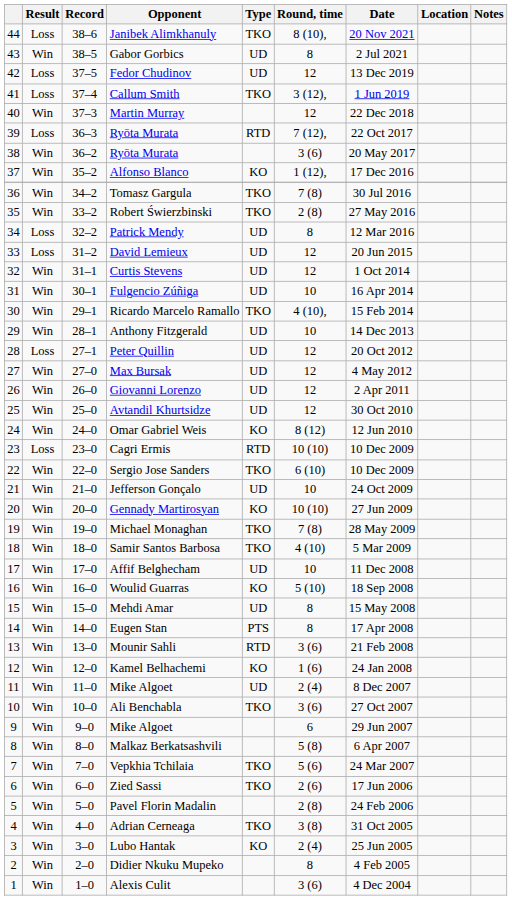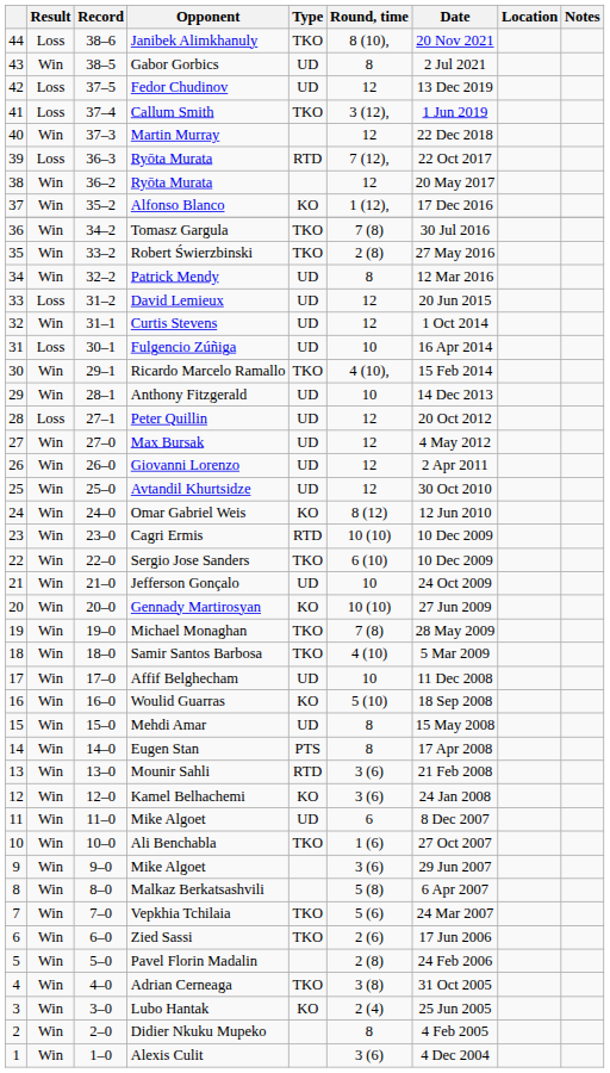 <table class="wikitable" style="text-align:center">
 <tr>
 <th></th>
 <th>Result</th>
 <th>Record</th>
 <th>Opponent</th>
 <th>Type</th>
 <th>Round, time</th>
 <th>Date</th>
 <th>Location</th>
 <th>Notes</th>
 </tr>
 <tr>
 <td>44</td>
 <td>Loss</td>
 <td>38–6</td>
 <td align=left><a href='#'>Janibek Alimkhanuly</a></td>
 <td>TKO</td>
 <td>8 (10), </td>
 <td><a href='#'>20 Nov 2021</a></td>
 <td style="text-align:left;"></td>
 <td align=left></td>
 </tr>
 <tr>
 <td>43</td>
 <td>Win</td>
 <td>38–5</td>
 <td align=left>Gabor Gorbics</td>
 <td>UD</td>
 <td>8</td>
 <td>2 Jul 2021</td>
 <td style="text-align:left;"></td>
 <td></td>
 </tr>
 <tr>
 <td>42</td>
 <td>Loss</td>
 <td>37–5</td>
 <td style="text-align:left;"><a href='#'>Fedor Chudinov</a></td>
 <td>UD</td>
 <td>12</td>
 <td>13 Dec 2019</td>
 <td style="text-align:left;"></td>
 <td style="text-align:left;"></td>
 </tr>
 <tr>
 <td>41</td>
 <td>Loss</td>
 <td>37–4</td>
 <td style="text-align:left;"><a href='#'>Callum Smith</a></td>
 <td>TKO</td>
 <td>3 (12), </td>
 <td><a href='#'>1 Jun 2019</a></td>
 <td style="text-align:left;"></td>
 <td style="text-align:left;"></td>
 </tr>
 <tr>
 <td>40</td>
 <td>Win</td>
 <td>37–3</td>
 <td style="text-align:left;"><a href='#'>Martin Murray</a></td>
 <td></td>
 <td>12</td>
 <td>22 Dec 2018</td>
 <td style="text-align:left;"></td>
 <td style="text-align:left;"></td>
 </tr>
 <tr>
 <td>39</td>
 <td>Loss</td>
 <td>36–3</td>
 <td style="text-align:left;"><a href='#'>Ryōta Murata</a></td>
 <td>RTD</td>
 <td>7 (12), </td>
 <td>22 Oct 2017</td>
 <td style="text-align:left;"></td>
 <td style="text-align:left;"></td>
 </tr>
 <tr>
 <td>38</td>
 <td>Win</td>
 <td>36–2</td>
 <td style="text-align:left;"><a href='#'>Ryōta Murata</a></td>
 <td></td>
-<td>3 (6)</td>
+<td>12</td>
 <td>20 May 2017</td>
 <td style="text-align:left;"></td>
 <td style="text-align:left;"></td>
 </tr>
 <tr>
 <td>37</td>
 <td>Win</td>
 <td>35–2</td>
 <td style="text-align:left;"><a href='#'>Alfonso Blanco</a></td>
 <td>KO</td>
 <td>1 (12), </td>
 <td>17 Dec 2016</td>
 <td style="text-align:left;"></td>
 <td style="text-align:left;"></td>
 </tr>
 <tr>
 </tr>
 <tr>
 <td>36</td>
 <td>Win</td>
 <td>34–2</td>
 <td style="text-align:left;">Tomasz Gargula</td>
 <td>TKO</td>
 <td>7 (8)</td>
 <td>30 Jul 2016</td>
 <td style="text-align:left;"></td>
 <td></td>
 </tr>
 <tr>
 <td>35</td>
 <td>Win</td>
 <td>33–2</td>
 <td style="text-align:left;">Robert Świerzbinski</td>
 <td>TKO</td>
 <td>2 (8)</td>
 <td>27 May 2016</td>
 <td style="text-align:left;"></td>
 <td></td>
 </tr>
 <tr>
 <td>34</td>
-<td>Loss</td>
+<td>Win</td>
 <td>32–2</td>
 <td style="text-align:left;"><a href='#'>Patrick Mendy</a></td>
 <td>UD</td>
 <td>8</td>
 <td>12 Mar 2016</td>
 <td style="text-align:left;"></td>
 <td></td>
 </tr>
 <tr>
 <td>33</td>
 <td>Loss</td>
 <td>31–2</td>
 <td style="text-align:left;"><a href='#'>David Lemieux</a></td>
 <td>UD</td>
 <td>12</td>
 <td>20 Jun 2015</td>
 <td style="text-align:left;"></td>
 <td style="text-align:left;"></td>
 </tr>
 <tr>
 <td>32</td>
 <td>Win</td>
 <td>31–1</td>
 <td style="text-align:left;"><a href='#'>Curtis Stevens</a></td>
 <td>UD</td>
 <td>12</td>
 <td>1 Oct 2014</td>
 <td style="text-align:left;"></td>
 <td></td>
 </tr>
 <tr>
 <td>31</td>
-<td>Win</td>
+<td>Loss</td>
 <td>30–1</td>
 <td style="text-align:left;"><a href='#'>Fulgencio Zúñiga</a></td>
 <td>UD</td>
 <td>10</td>
 <td>16 Apr 2014</td>
 <td style="text-align:left;"></td>
 <td></td>
 </tr>
 <tr>
 <td>30</td>
 <td>Win</td>
 <td>29–1</td>
 <td style="text-align:left;">Ricardo Marcelo Ramallo</td>
 <td>TKO</td>
 <td>4 (10), </td>
 <td>15 Feb 2014</td>
 <td style="text-align:left;"></td>
 <td></td>
 </tr>
 <tr>
 <td>29</td>
 <td>Win</td>
 <td>28–1</td>
 <td style="text-align:left;">Anthony Fitzgerald</td>
 <td>UD</td>
 <td>10</td>
 <td>14 Dec 2013</td>
 <td style="text-align:left;"></td>
 <td></td>
 </tr>
 <tr>
 <td>28</td>
 <td>Loss</td>
 <td>27–1</td>
 <td style="text-align:left;"><a href='#'>Peter Quillin</a></td>
 <td>UD</td>
 <td>12</td>
 <td>20 Oct 2012</td>
 <td style="text-align:left;"></td>
 <td style="text-align:left;"></td>
 </tr>
 <tr>
 <td>27</td>
 <td>Win</td>
 <td>27–0</td>
 <td style="text-align:left;"><a href='#'>Max Bursak</a></td>
 <td>UD</td>
 <td>12</td>
 <td>4 May 2012</td>
 <td style="text-align:left;"></td>
 <td style="text-align:left;"></td>
 </tr>
 <tr>
 <td>26</td>
 <td>Win</td>
 <td>26–0</td>
 <td style="text-align:left;"><a href='#'>Giovanni Lorenzo</a></td>
 <td>UD</td>
 <td>12</td>
 <td>2 Apr 2011</td>
 <td style="text-align:left;"></td>
 <td style="text-align:left;"></td>
 </tr>
 <tr>
 <td>25</td>
 <td>Win</td>
 <td>25–0</td>
 <td style="text-align:left;"><a href='#'>Avtandil Khurtsidze</a></td>
 <td>UD</td>
 <td>12</td>
 <td>30 Oct 2010</td>
 <td style="text-align:left;"></td>
 <td style="text-align:left;"></td>
 </tr>
 <tr>
 <td>24</td>
 <td>Win</td>
 <td>24–0</td>
 <td style="text-align:left;">Omar Gabriel Weis</td>
 <td>KO</td>
 <td>8 (12)</td>
 <td>12 Jun 2010</td>
 <td style="text-align:left;"></td>
 <td style="text-align:left;"></td>
 </tr>
 <tr>
 <td>23</td>
-<td>Loss</td>
+<td>Win</td>
 <td>23–0</td>
 <td style="text-align:left;">Cagri Ermis</td>
 <td>RTD</td>
 <td>10 (10)</td>
 <td>10 Dec 2009</td>
 <td style="text-align:left;"></td>
 <td></td>
 </tr>
 <tr>
 <td>22</td>
 <td>Win</td>
 <td>22–0</td>
 <td style="text-align:left;">Sergio Jose Sanders</td>
 <td>TKO</td>
 <td>6 (10)</td>
 <td>10 Dec 2009</td>
 <td style="text-align:left;"></td>
 <td></td>
 </tr>
 <tr>
 <td>21</td>
 <td>Win</td>
 <td>21–0</td>
 <td style="text-align:left;">Jefferson Gonçalo</td>
 <td>UD</td>
 <td>10</td>
 <td>24 Oct 2009</td>
 <td style="text-align:left;"></td>
 <td></td>
 </tr>
 <tr>
 <td>20</td>
 <td>Win</td>
 <td>20–0</td>
 <td style="text-align:left;"><a href='#'>Gennady Martirosyan</a></td>
 <td>KO</td>
 <td>10 (10)</td>
 <td>27 Jun 2009</td>
 <td style="text-align:left;"></td>
 <td></td>
 </tr>
 <tr>
 <td>19</td>
 <td>Win</td>
 <td>19–0</td>
 <td style="text-align:left;">Michael Monaghan</td>
 <td>TKO</td>
 <td>7 (8)</td>
 <td>28 May 2009</td>
 <td style="text-align:left;"></td>
 <td></td>
 </tr>
 <tr>
 <td>18</td>
 <td>Win</td>
 <td>18–0</td>
 <td style="text-align:left;">Samir Santos Barbosa</td>
 <td>TKO</td>
 <td>4 (10)</td>
 <td>5 Mar 2009</td>
 <td style="text-align:left;"></td>
 <td></td>
 </tr>
 <tr>
 <td>17</td>
 <td>Win</td>
 <td>17–0</td>
 <td style="text-align:left;">Affif Belghecham</td>
 <td>UD</td>
 <td>10</td>
 <td>11 Dec 2008</td>
 <td style="text-align:left;"></td>
 <td></td>
 </tr>
 <tr>
 <td>16</td>
 <td>Win</td>
 <td>16–0</td>
 <td style="text-align:left;">Woulid Guarras</td>
 <td>KO</td>
 <td>5 (10)</td>
 <td>18 Sep 2008</td>
 <td style="text-align:left;"></td>
 <td></td>
 </tr>
 <tr>
 <td>15</td>
 <td>Win</td>
 <td>15–0</td>
 <td style="text-align:left;">Mehdi Amar</td>
 <td>UD</td>
 <td>8</td>
 <td>15 May 2008</td>
 <td style="text-align:left;"></td>
 <td></td>
 </tr>
 <tr>
 <td>14</td>
 <td>Win</td>
 <td>14–0</td>
 <td style="text-align:left;">Eugen Stan</td>
 <td>PTS</td>
 <td>8</td>
 <td>17 Apr 2008</td>
 <td style="text-align:left;"></td>
 <td></td>
 </tr>
 <tr>
 <td>13</td>
 <td>Win</td>
 <td>13–0</td>
 <td style="text-align:left;">Mounir Sahli</td>
 <td>RTD</td>
 <td>3 (6)</td>
 <td>21 Feb 2008</td>
 <td style="text-align:left;"></td>
 <td></td>
 </tr>
 <tr>
 <td>12</td>
 <td>Win</td>
 <td>12–0</td>
 <td style="text-align:left;">Kamel Belhachemi</td>
 <td>KO</td>
-<td>1 (6)</td>
+<td>3 (6)</td>
 <td>24 Jan 2008</td>
 <td style="text-align:left;"></td>
 <td></td>
 </tr>
 <tr>
 <td>11</td>
 <td>Win</td>
 <td>11–0</td>
 <td style="text-align:left;">Mike Algoet</td>
 <td>UD</td>
-<td>2 (4)</td>
+<td>6</td>
 <td>8 Dec 2007</td>
 <td style="text-align:left;"></td>
 <td></td>
 </tr>
 <tr>
 <td>10</td>
 <td>Win</td>
 <td>10–0</td>
 <td style="text-align:left;">Ali Benchabla</td>
 <td>TKO</td>
-<td>3 (6)</td>
+<td>1 (6)</td>
 <td>27 Oct 2007</td>
 <td style="text-align:left;"></td>
 <td></td>
 </tr>
 <tr>
 <td>9</td>
 <td>Win</td>
 <td>9–0</td>
 <td style="text-align:left;">Mike Algoet</td>
 <td></td>
-<td>6</td>
+<td>3 (6)</td>
 <td>29 Jun 2007</td>
 <td style="text-align:left;"></td>
 <td></td>
 </tr>
 <tr>
 <td>8</td>
 <td>Win</td>
 <td>8–0</td>
 <td style="text-align:left;">Malkaz Berkatsashvili</td>
 <td></td>
 <td>5 (8)</td>
 <td>6 Apr 2007</td>
 <td style="text-align:left;"></td>
 <td></td>
 </tr>
 <tr>
 <td>7</td>
 <td>Win</td>
 <td>7–0</td>
 <td style="text-align:left;">Vepkhia Tchilaia</td>
 <td>TKO</td>
 <td>5 (6)</td>
 <td>24 Mar 2007</td>
 <td style="text-align:left;"></td>
 <td></td>
 </tr>
 <tr>
 <td>6</td>
 <td>Win</td>
 <td>6–0</td>
 <td style="text-align:left;">Zied Sassi</td>
 <td>TKO</td>
 <td>2 (6)</td>
 <td>17 Jun 2006</td>
 <td style="text-align:left;"></td>
 <td></td>
 </tr>
 <tr>
 <td>5</td>
 <td>Win</td>
 <td>5–0</td>
 <td style="text-align:left;">Pavel Florin Madalin</td>
 <td></td>
 <td>2 (8)</td>
 <td>24 Feb 2006</td>
 <td style="text-align:left;"></td>
 <td></td>
 </tr>
 <tr>
 <td>4</td>
 <td>Win</td>
 <td>4–0</td>
 <td style="text-align:left;">Adrian Cerneaga</td>
 <td>TKO</td>
 <td>3 (8)</td>
 <td>31 Oct 2005</td>
 <td style="text-align:left;"></td>
 <td></td>
 </tr>
 <tr>
 <td>3</td>
 <td>Win</td>
 <td>3–0</td>
 <td style="text-align:left;">Lubo Hantak</td>
 <td>KO</td>
 <td>2 (4)</td>
 <td>25 Jun 2005</td>
 <td style="text-align:left;"></td>
 <td></td>
 </tr>
 <tr>
 <td>2</td>
 <td>Win</td>
 <td>2–0</td>
 <td style="text-align:left;">Didier Nkuku Mupeko</td>
 <td></td>
 <td>8</td>
 <td>4 Feb 2005</td>
 <td style="text-align:left;"></td>
 <td></td>
 </tr>
 <tr>
 <td>1</td>
 <td>Win</td>
 <td>1–0</td>
 <td style="text-align:left;">Alexis Culit</td>
 <td></td>
 <td>3 (6)</td>
 <td>4 Dec 2004</td>
 <td style="text-align:left;"></td>
 <td></td>
 </tr>
 </table>
